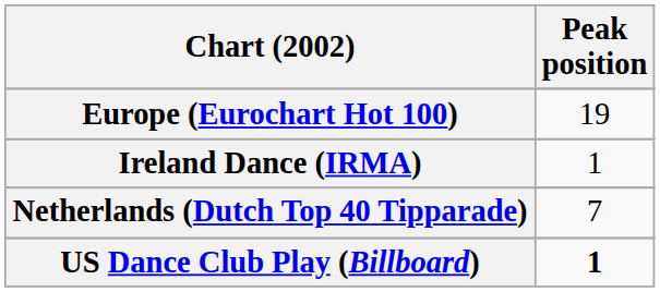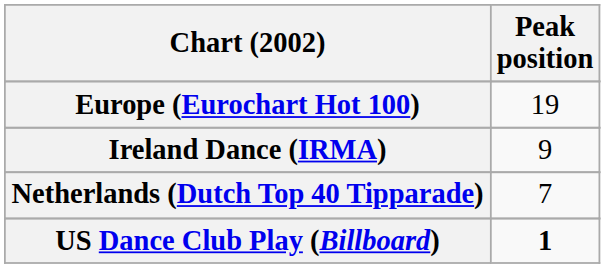 <table class="wikitable sortable plainrowheaders" style="text-align:center">
 <tr>
 <th scope="col">Chart (2002)</th>
 <th scope="col">Peak<br>position</th>
 </tr>
 <tr>
 </tr>
 <tr>
 </tr>
 <tr>
 <th scope="row">Europe (<a href='#'>Eurochart Hot 100</a>)</th>
 <td>19</td>
 </tr>
 <tr>
 </tr>
 <tr>
 <th scope="row">Ireland Dance (<a href='#'>IRMA</a>)</th>
-<td>1</td>
+<td>9</td>
 </tr>
 <tr>
 </tr>
 <tr>
 <th scope="row">Netherlands (<a href='#'>Dutch Top 40 Tipparade</a>)</th>
 <td>7</td>
 </tr>
 <tr>
 </tr>
 <tr>
 </tr>
 <tr>
 </tr>
 <tr>
 </tr>
 <tr>
 </tr>
 <tr>
 </tr>
 <tr>
 <th scope="row">US <a href='#'>Dance Club Play</a> (<em><a href='#'>Billboard</a></em>)</th>
 <td><strong>1</strong></td>
 </tr>
 </table>
